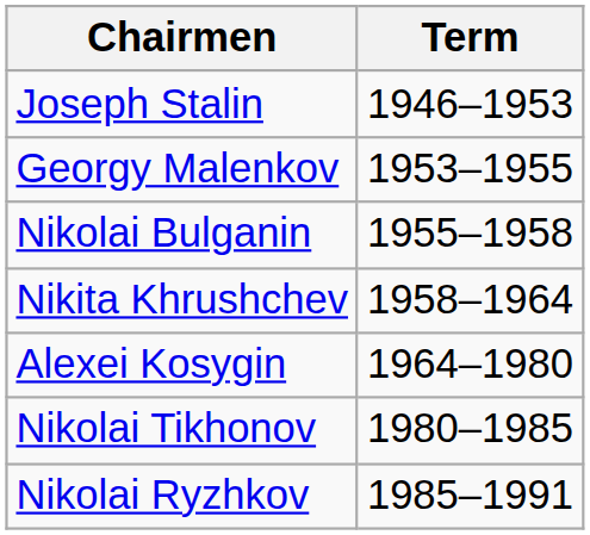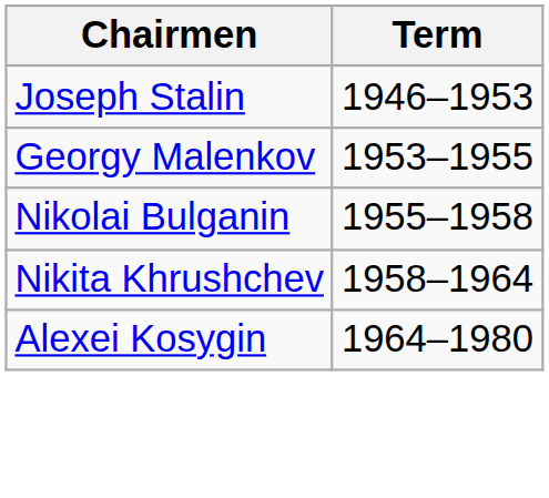 <table class="wikitable" style="float:left; margin:0 15px;">
 <tr>
 <th>Chairmen</th>
 <th style="line-height:100%">Term</th>
 </tr>
 <tr>
 <td><a href='#'>Joseph Stalin</a></td>
 <td>1946–1953</td>
 </tr>
 <tr>
 <td><a href='#'>Georgy Malenkov</a></td>
 <td>1953–1955</td>
 </tr>
 <tr>
 <td><a href='#'>Nikolai Bulganin</a></td>
 <td>1955–1958</td>
 </tr>
 <tr>
 <td><a href='#'>Nikita Khrushchev</a></td>
 <td>1958–1964</td>
 </tr>
 <tr>
 <td><a href='#'>Alexei Kosygin</a></td>
 <td>1964–1980</td>
 </tr>
-<tr>
-<td><a href='#'>Nikolai Tikhonov</a></td>
-<td>1980–1985</td>
-</tr>
-<tr>
-<td><a href='#'>Nikolai Ryzhkov</a></td>
-<td>1985–1991</td>
-</tr>
 </table>
